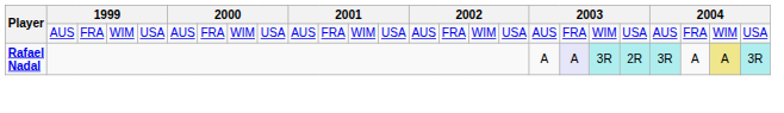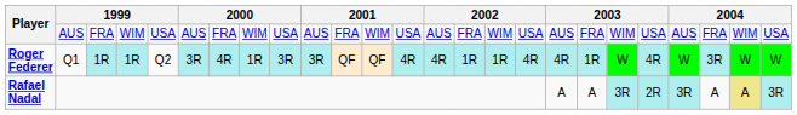 <table class="wikitable" style="text-align:center;font-size:85%">
 <tr>
 <th rowspan="2" style="width:140px">Player</th>
 <th colspan="4">1999</th>
 <th colspan="4">2000</th>
 <th colspan="4">2001</th>
 <th colspan="4">2002</th>
 <th colspan="4">2003</th>
 <th colspan="4">2004</th>
 </tr>
 <tr>
 <td><a href='#'>AUS</a></td>
 <td><a href='#'>FRA</a></td>
 <td><a href='#'>WIM</a></td>
 <td><a href='#'>USA</a></td>
 <td><a href='#'>AUS</a></td>
 <td><a href='#'>FRA</a></td>
 <td><a href='#'>WIM</a></td>
 <td><a href='#'>USA</a></td>
 <td><a href='#'>AUS</a></td>
 <td><a href='#'>FRA</a></td>
 <td><a href='#'>WIM</a></td>
 <td><a href='#'>USA</a></td>
 <td><a href='#'>AUS</a></td>
 <td><a href='#'>FRA</a></td>
 <td><a href='#'>WIM</a></td>
 <td><a href='#'>USA</a></td>
 <td><a href='#'>AUS</a></td>
 <td><a href='#'>FRA</a></td>
 <td><a href='#'>WIM</a></td>
 <td><a href='#'>USA</a></td>
 <td><a href='#'>AUS</a></td>
 <td><a href='#'>FRA</a></td>
 <td><a href='#'>WIM</a></td>
 <td><a href='#'>USA</a></td>
 </tr>
 <tr>
+<td align="left"> <strong><a href='#'>Roger Federer</a></strong></td>
+<td>Q1</td>
+<td bgcolor="#afeeee">1R</td>
+<td bgcolor="#afeeee">1R</td>
+<td>Q2</td>
+<td bgcolor="#afeeee">3R</td>
+<td bgcolor="#afeeee">4R</td>
+<td bgcolor="#afeeee">1R</td>
+<td bgcolor="#afeeee">3R</td>
+<td bgcolor="#afeeee">3R</td>
+<td bgcolor="#ffebcd">QF</td>
+<td bgcolor="#ffebcd">QF</td>
+<td bgcolor="#afeeee">4R</td>
+<td bgcolor="#afeeee">4R</td>
+<td bgcolor="#afeeee">1R</td>
+<td bgcolor="#afeeee">1R</td>
+<td bgcolor="#afeeee">4R</td>
+<td bgcolor="#afeeee">4R</td>
+<td bgcolor="#afeeee">1R</td>
+<td bgcolor="lime">W</td>
+<td bgcolor="#afeeee">4R</td>
+<td bgcolor="lime">W</td>
+<td bgcolor="#afeeee">3R</td>
+<td bgcolor="lime">W</td>
+<td bgcolor="lime">W</td>
+</tr>
+<tr>
 <td align="left"> <strong><a href='#'>Rafael Nadal</a></strong></td>
 <td colspan="16"></td>
 <td>A</td>
-<td style="background: lavender;">A</td>
+<td>A</td>
 <td bgcolor="#afeeee">3R</td>
 <td bgcolor="#afeeee">2R</td>
 <td bgcolor="#afeeee">3R</td>
 <td>A</td>
 <td style="background: khaki;">A</td>
 <td bgcolor="#afeeee">3R</td>
 </tr>
 </table>
